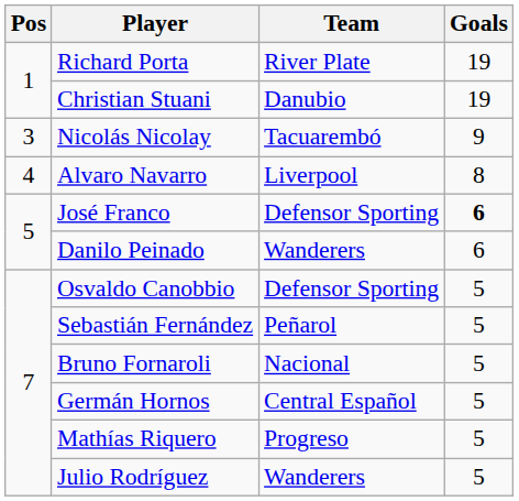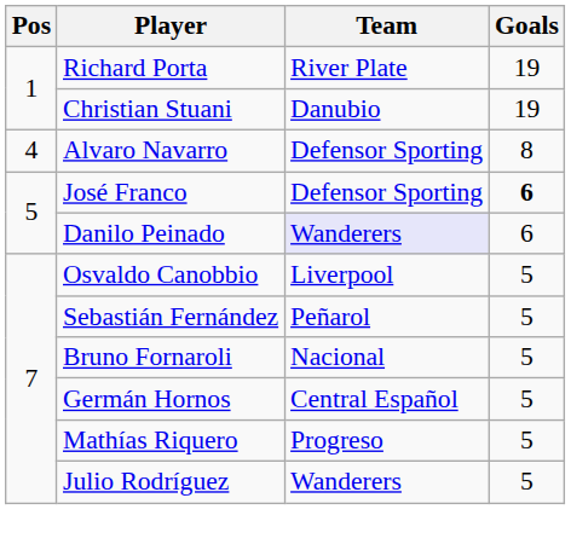 <table class="wikitable" style="text-align:center">
 <tr>
 <th>Pos</th>
 <th>Player</th>
 <th>Team</th>
 <th>Goals</th>
 </tr>
 <tr>
 <td rowspan="2">1</td>
 <td align="left"><a href='#'>Richard Porta</a></td>
 <td align="left"><a href='#'>River Plate</a></td>
 <td>19</td>
 </tr>
 <tr>
 <td align="left"><a href='#'>Christian Stuani</a></td>
 <td align="left"><a href='#'>Danubio</a></td>
 <td>19</td>
 </tr>
 <tr>
-<td>3</td>
-<td align="left"><a href='#'>Nicolás Nicolay</a></td>
-<td align="left"><a href='#'>Tacuarembó</a></td>
-<td>9</td>
-</tr>
-<tr>
 <td>4</td>
 <td align="left"><a href='#'>Alvaro Navarro</a></td>
-<td align="left"><a href='#'>Liverpool</a></td>
+<td align="left"><a href='#'>Defensor Sporting</a></td>
 <td>8</td>
 </tr>
 <tr>
 <td rowspan="2">5</td>
 <td align="left"><a href='#'>José Franco</a></td>
 <td align="left"><a href='#'>Defensor Sporting</a></td>
 <td><strong>6</strong></td>
 </tr>
 <tr>
 <td align="left"><a href='#'>Danilo Peinado</a></td>
-<td align="left"><a href='#'>Wanderers</a></td>
+<td align="left" style="background: lavender;"><a href='#'>Wanderers</a></td>
 <td>6</td>
 </tr>
 <tr>
 <td rowspan="6">7</td>
 <td align="left"><a href='#'>Osvaldo Canobbio</a></td>
-<td align="left"><a href='#'>Defensor Sporting</a></td>
+<td align="left"><a href='#'>Liverpool</a></td>
 <td>5</td>
 </tr>
 <tr>
 <td align="left"><a href='#'>Sebastián Fernández</a></td>
 <td align="left"><a href='#'>Peñarol</a></td>
 <td>5</td>
 </tr>
 <tr>
 <td align="left"><a href='#'>Bruno Fornaroli</a></td>
 <td align="left"><a href='#'>Nacional</a></td>
 <td>5</td>
 </tr>
 <tr>
 <td align="left"><a href='#'>Germán Hornos</a></td>
 <td align="left"><a href='#'>Central Español</a></td>
 <td>5</td>
 </tr>
 <tr>
 <td align="left"><a href='#'>Mathías Riquero</a></td>
 <td align="left"><a href='#'>Progreso</a></td>
 <td>5</td>
 </tr>
 <tr>
 <td align="left"><a href='#'>Julio Rodríguez</a></td>
 <td align="left"><a href='#'>Wanderers</a></td>
 <td>5</td>
 </tr>
 </table>
